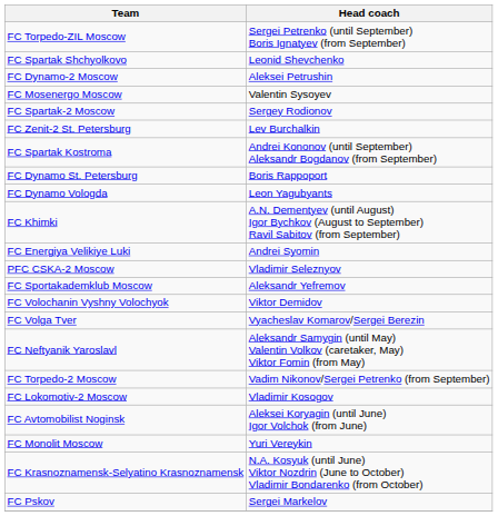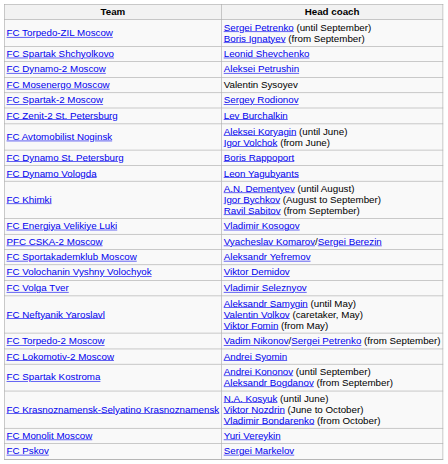 <table class="wikitable">
 <tr>
 <th>Team</th>
 <th>Head coach</th>
 </tr>
 <tr>
 <td><a href='#'>FC Torpedo-ZIL Moscow</a></td>
 <td><a href='#'>Sergei Petrenko</a> (until September)<br><a href='#'>Boris Ignatyev</a> (from September)</td>
 </tr>
 <tr>
 <td><a href='#'>FC Spartak Shchyolkovo</a></td>
 <td><a href='#'>Leonid Shevchenko</a></td>
 </tr>
 <tr>
 <td><a href='#'>FC Dynamo-2 Moscow</a></td>
 <td><a href='#'>Aleksei Petrushin</a></td>
 </tr>
 <tr>
 <td><a href='#'>FC Mosenergo Moscow</a></td>
 <td>Valentin Sysoyev</td>
 </tr>
 <tr>
 <td><a href='#'>FC Spartak-2 Moscow</a></td>
 <td><a href='#'>Sergey Rodionov</a></td>
 </tr>
 <tr>
 <td><a href='#'>FC Zenit-2 St. Petersburg</a></td>
 <td><a href='#'>Lev Burchalkin</a></td>
 </tr>
 <tr>
-<td><a href='#'>FC Spartak Kostroma</a></td>
-<td><a href='#'>Andrei Kononov</a> (until September)<br><a href='#'>Aleksandr Bogdanov</a> (from September)</td>
+<td><a href='#'>FC Avtomobilist Noginsk</a></td>
+<td><a href='#'>Aleksei Koryagin</a> (until June)<br><a href='#'>Igor Volchok</a> (from June)</td>
 </tr>
 <tr>
 <td><a href='#'>FC Dynamo St. Petersburg</a></td>
 <td><a href='#'>Boris Rappoport</a></td>
 </tr>
 <tr>
 <td><a href='#'>FC Dynamo Vologda</a></td>
 <td><a href='#'>Leon Yagubyants</a></td>
 </tr>
 <tr>
 <td><a href='#'>FC Khimki</a></td>
 <td><a href='#'>A.N. Dementyev</a> (until August)<br><a href='#'>Igor Bychkov</a> (August to September)<br><a href='#'>Ravil Sabitov</a> (from September)</td>
 </tr>
 <tr>
 <td><a href='#'>FC Energiya Velikiye Luki</a></td>
-<td><a href='#'>Andrei Syomin</a></td>
+<td><a href='#'>Vladimir Kosogov</a></td>
 </tr>
 <tr>
 <td><a href='#'>PFC CSKA-2 Moscow</a></td>
-<td><a href='#'>Vladimir Seleznyov</a></td>
+<td><a href='#'>Vyacheslav Komarov</a>/<a href='#'>Sergei Berezin</a></td>
 </tr>
 <tr>
 <td><a href='#'>FC Sportakademklub Moscow</a></td>
 <td><a href='#'>Aleksandr Yefremov</a></td>
 </tr>
 <tr>
 <td><a href='#'>FC Volochanin Vyshny Volochyok</a></td>
 <td><a href='#'>Viktor Demidov</a></td>
 </tr>
 <tr>
 <td><a href='#'>FC Volga Tver</a></td>
-<td><a href='#'>Vyacheslav Komarov</a>/<a href='#'>Sergei Berezin</a></td>
+<td><a href='#'>Vladimir Seleznyov</a></td>
 </tr>
 <tr>
 <td><a href='#'>FC Neftyanik Yaroslavl</a></td>
 <td><a href='#'>Aleksandr Samygin</a> (until May)<br><a href='#'>Valentin Volkov</a> (caretaker, May)<br><a href='#'>Viktor Fomin</a> (from May)</td>
 </tr>
 <tr>
 <td><a href='#'>FC Torpedo-2 Moscow</a></td>
 <td><a href='#'>Vadim Nikonov</a>/<a href='#'>Sergei Petrenko</a> (from September)</td>
 </tr>
 <tr>
 <td><a href='#'>FC Lokomotiv-2 Moscow</a></td>
-<td><a href='#'>Vladimir Kosogov</a></td>
+<td><a href='#'>Andrei Syomin</a></td>
 </tr>
 <tr>
-<td><a href='#'>FC Avtomobilist Noginsk</a></td>
-<td><a href='#'>Aleksei Koryagin</a> (until June)<br><a href='#'>Igor Volchok</a> (from June)</td>
+<td><a href='#'>FC Spartak Kostroma</a></td>
+<td><a href='#'>Andrei Kononov</a> (until September)<br><a href='#'>Aleksandr Bogdanov</a> (from September)</td>
+</tr>
+<tr>
+<td><a href='#'>FC Krasnoznamensk-Selyatino Krasnoznamensk</a></td>
+<td><a href='#'>N.A. Kosyuk</a> (until June)<br><a href='#'>Viktor Nozdrin</a> (June to October)<br><a href='#'>Vladimir Bondarenko</a> (from October)</td>
 </tr>
 <tr>
 <td><a href='#'>FC Monolit Moscow</a></td>
 <td><a href='#'>Yuri Vereykin</a></td>
-</tr>
-<tr>
-<td><a href='#'>FC Krasnoznamensk-Selyatino Krasnoznamensk</a></td>
-<td><a href='#'>N.A. Kosyuk</a> (until June)<br><a href='#'>Viktor Nozdrin</a> (June to October)<br><a href='#'>Vladimir Bondarenko</a> (from October)</td>
 </tr>
 <tr>
 <td><a href='#'>FC Pskov</a></td>
 <td><a href='#'>Sergei Markelov</a></td>
 </tr>
 <tr>
 </tr>
 </table>
